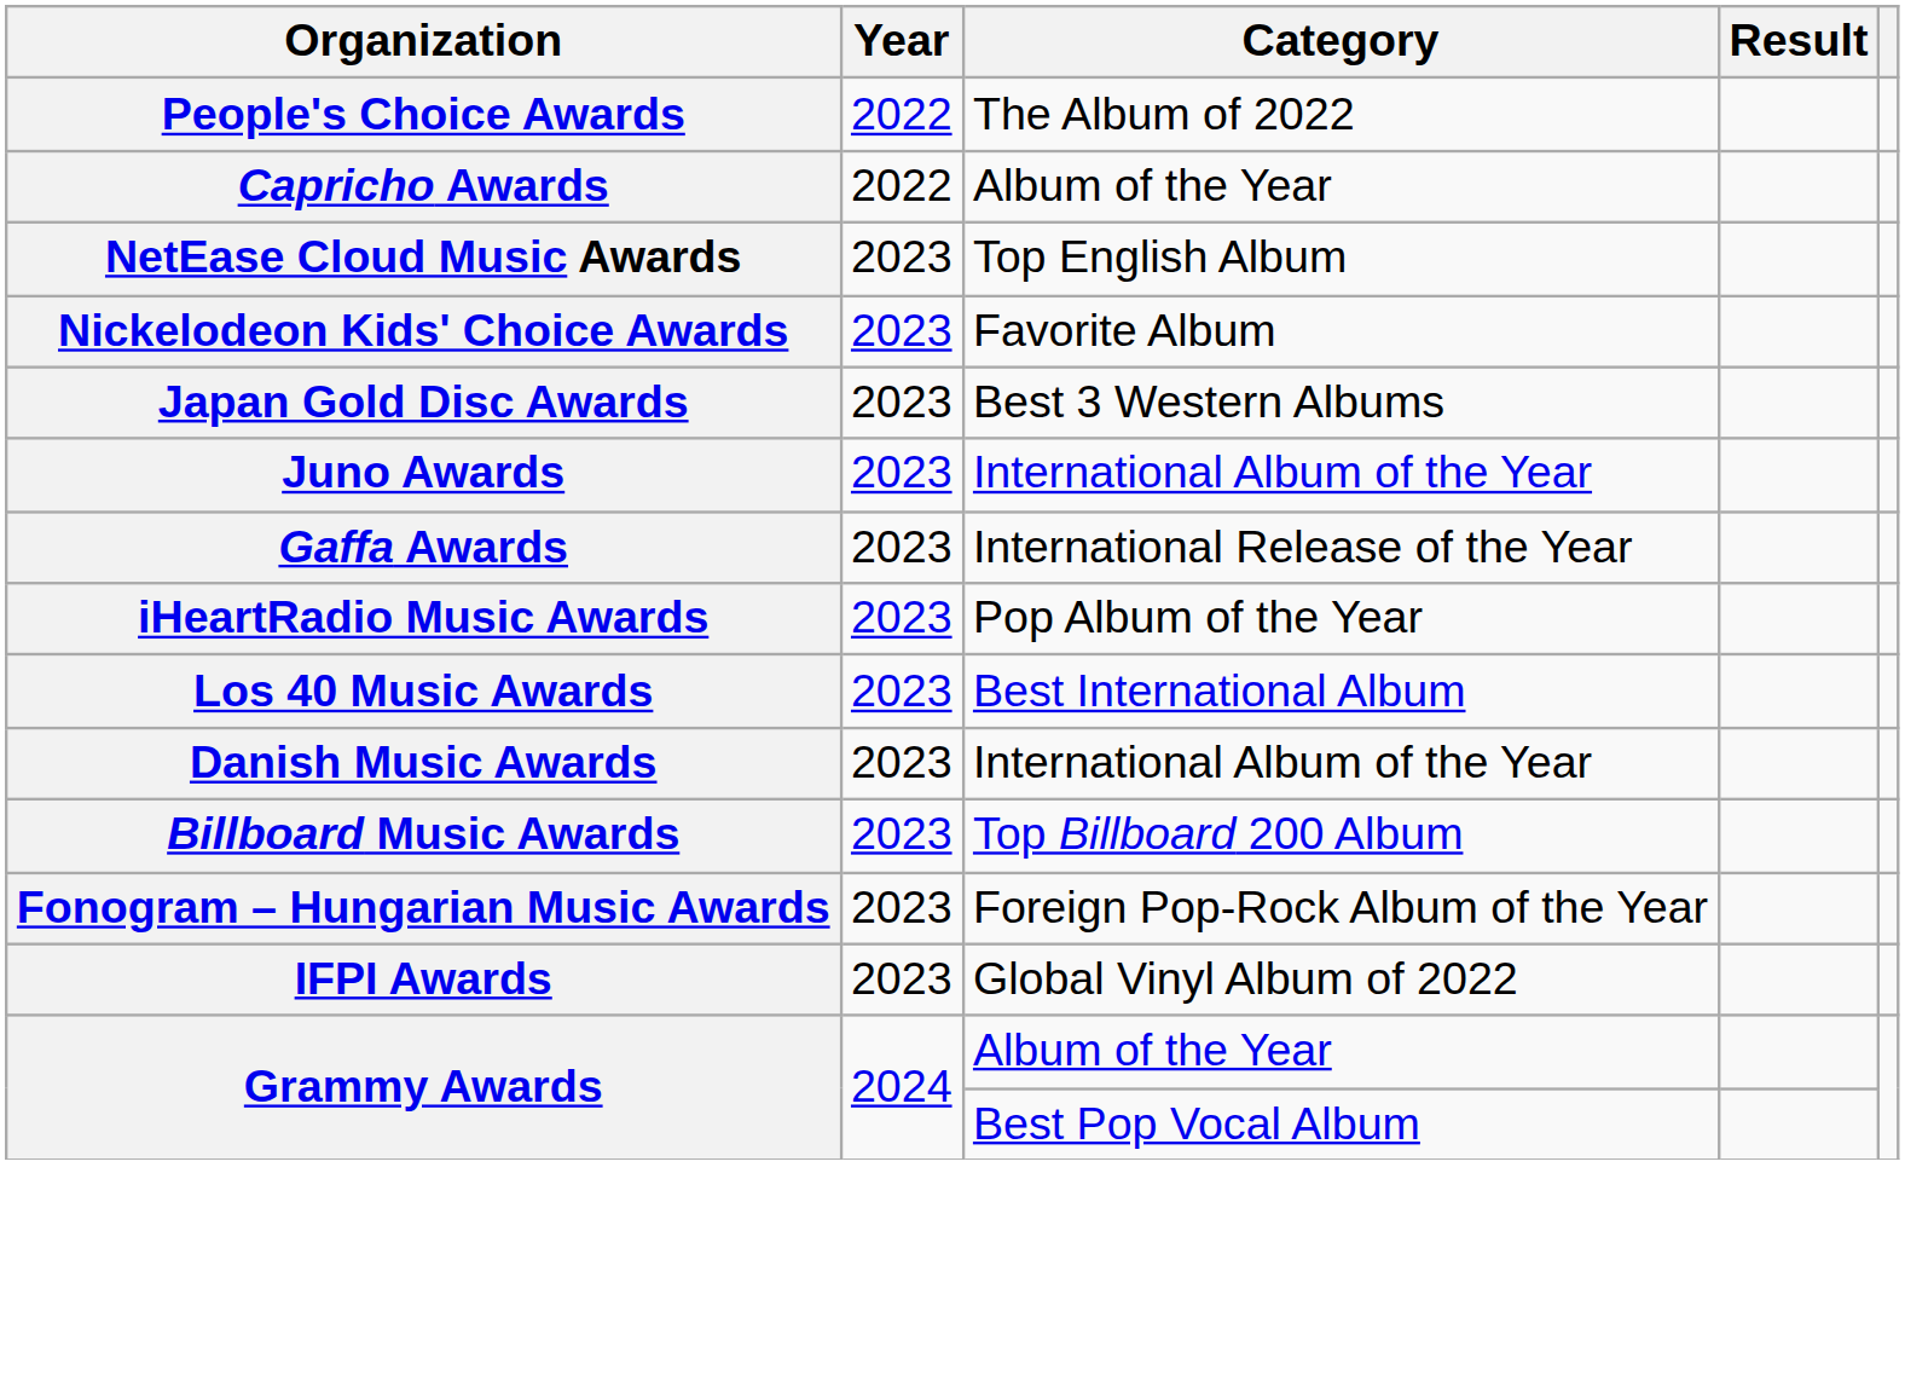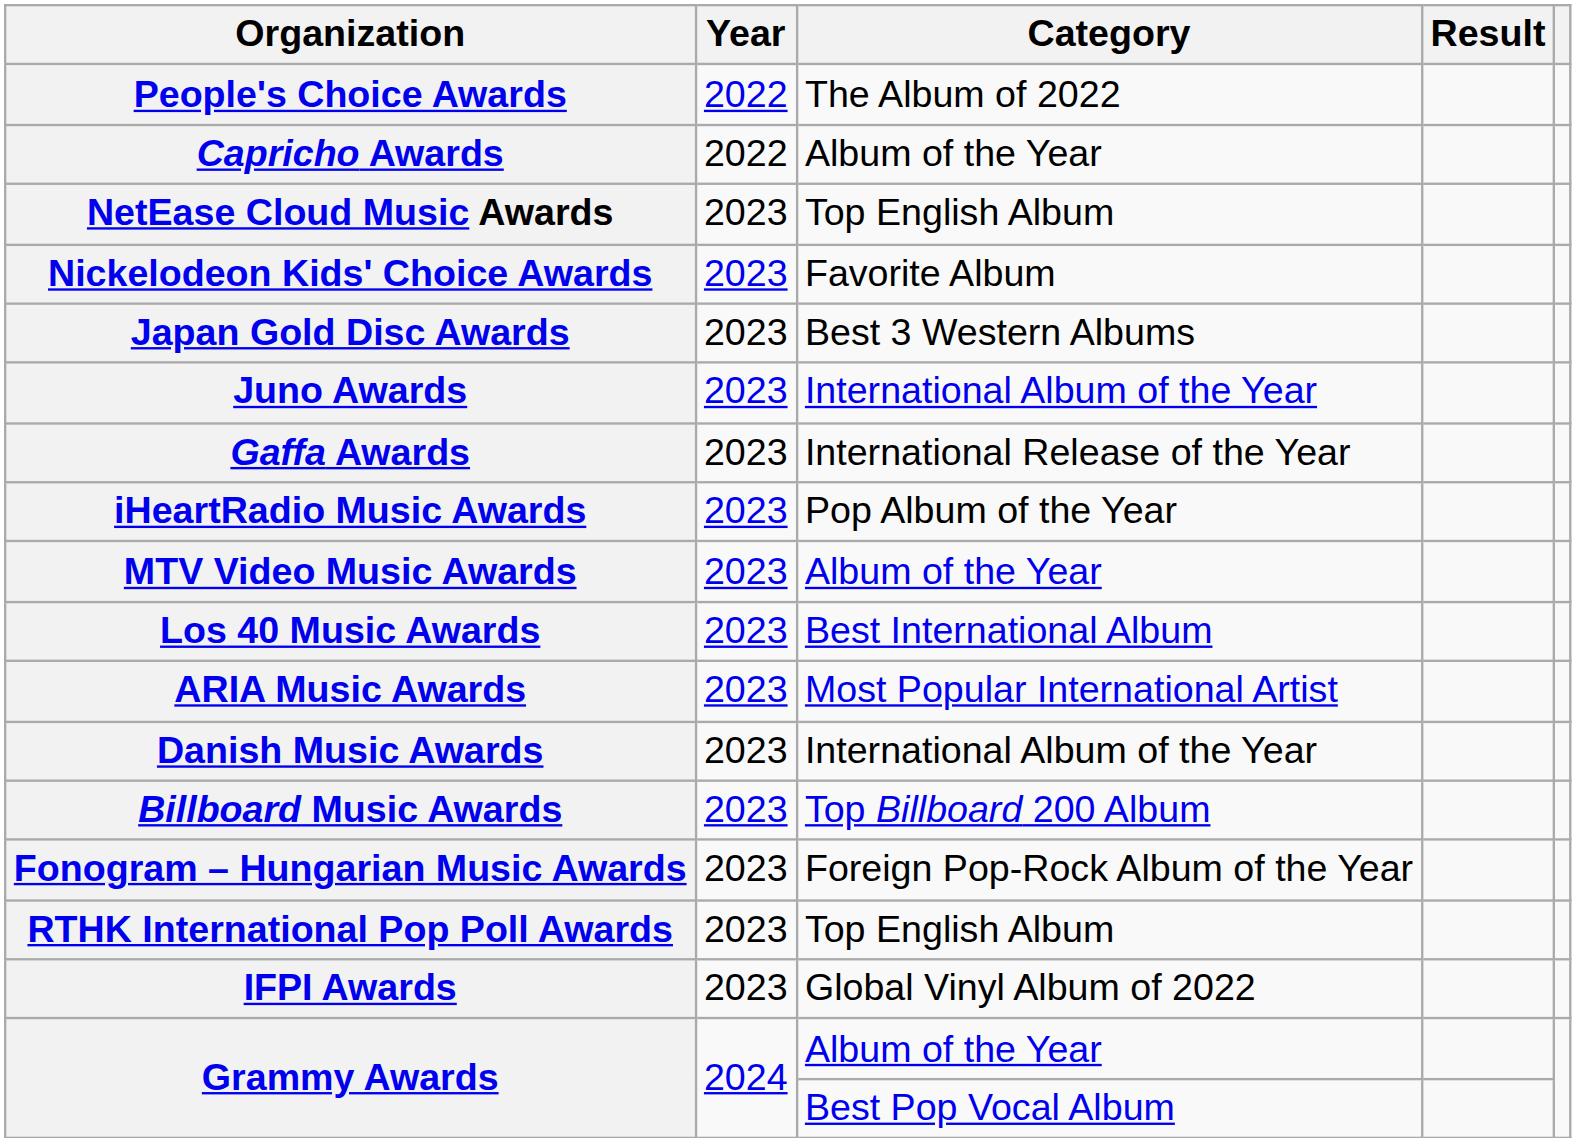 <table class="wikitable sortable plainrowheaders" style="border:none; margin:0; text-align:center;">
 <tr>
 <th scope="col">Organization</th>
 <th scope="col">Year</th>
 <th scope="col">Category</th>
 <th scope="col">Result</th>
 <th scope="col" class="unsortable"></th>
 </tr>
 <tr>
 <th scope="row"><a href='#'>People's Choice Awards</a></th>
 <td><a href='#'>2022</a></td>
 <td style="text-align:left;">The Album of 2022</td>
 <td></td>
 <td></td>
 </tr>
 <tr>
 <th scope="row"><a href='#'><em>Capricho</em> Awards</a></th>
 <td>2022</td>
 <td style="text-align:left;">Album of the Year</td>
 <td></td>
 <td></td>
 </tr>
 <tr>
 <th scope="row"><a href='#'>NetEase Cloud Music</a> Awards</th>
 <td>2023</td>
 <td style="text-align:left;">Top English Album</td>
 <td></td>
 <td></td>
 </tr>
 <tr>
 <th scope="row"><a href='#'>Nickelodeon Kids' Choice Awards</a></th>
 <td><a href='#'>2023</a></td>
 <td style="text-align:left;">Favorite Album</td>
 <td></td>
 <td></td>
 </tr>
 <tr>
 <th scope="row"><a href='#'>Japan Gold Disc Awards</a></th>
 <td>2023</td>
 <td style="text-align:left;">Best 3 Western Albums</td>
 <td></td>
 <td></td>
 </tr>
 <tr>
 <th scope="row"><a href='#'>Juno Awards</a></th>
 <td><a href='#'>2023</a></td>
 <td style="text-align:left;"><a href='#'>International Album of the Year</a></td>
 <td></td>
 <td></td>
 </tr>
 <tr>
 <th scope="row"><a href='#'><em>Gaffa</em> Awards</a></th>
 <td>2023</td>
 <td style="text-align:left;">International Release of the Year</td>
 <td></td>
 <td></td>
 </tr>
 <tr>
 <th scope="row"><a href='#'>iHeartRadio Music Awards</a></th>
 <td><a href='#'>2023</a></td>
 <td style="text-align:left;">Pop Album of the Year</td>
 <td></td>
 <td></td>
 </tr>
 <tr>
+<th scope="row"><a href='#'>MTV Video Music Awards</a></th>
+<td><a href='#'>2023</a></td>
+<td style="text-align:left;"><a href='#'>Album of the Year</a></td>
+<td></td>
+<td></td>
+</tr>
+<tr>
 <th scope="row"><a href='#'>Los 40 Music Awards</a></th>
 <td><a href='#'>2023</a></td>
 <td style="text-align:left;"><a href='#'>Best International Album</a></td>
+<td></td>
+<td></td>
+</tr>
+<tr>
+<th scope="row"><a href='#'>ARIA Music Awards</a></th>
+<td><a href='#'>2023</a></td>
+<td style="text-align:left;"><a href='#'>Most Popular International Artist</a></td>
 <td></td>
 <td></td>
 </tr>
 <tr>
 <th scope="row"><a href='#'>Danish Music Awards</a></th>
 <td>2023</td>
 <td style="text-align:left;">International Album of the Year</td>
 <td></td>
 <td></td>
 </tr>
 <tr>
 <th scope="row"><a href='#'><em>Billboard</em> Music Awards</a></th>
 <td><a href='#'>2023</a></td>
 <td style="text-align:left;"><a href='#'>Top <em>Billboard</em> 200 Album</a></td>
 <td></td>
 <td></td>
 </tr>
 <tr>
 <th scope="row"><a href='#'>Fonogram – Hungarian Music Awards</a></th>
 <td>2023</td>
 <td style="text-align:left;">Foreign Pop-Rock Album of the Year</td>
 <td></td>
 <td></td>
 </tr>
 <tr>
+<th scope="row"><a href='#'>RTHK International Pop Poll Awards</a></th>
+<td>2023</td>
+<td style="text-align:left;">Top English Album</td>
+<td></td>
+<td></td>
+</tr>
+<tr>
 <th scope="row"><a href='#'>IFPI Awards</a></th>
 <td>2023</td>
 <td style="text-align:left;">Global Vinyl Album of 2022</td>
 <td></td>
 <td style="text-align:center;"></td>
 </tr>
 <tr>
 <th rowspan="2" scope="row"><a href='#'>Grammy Awards</a></th>
 <td rowspan="2"><a href='#'>2024</a></td>
 <td style="text-align:left;"><a href='#'>Album of the Year</a></td>
 <td></td>
 <td rowspan="2"></td>
 </tr>
 <tr>
 <td style="text-align:left;"><a href='#'>Best Pop Vocal Album</a></td>
 <td></td>
 </tr>
 <tr>
 </tr>
 </table>
